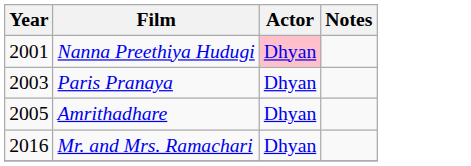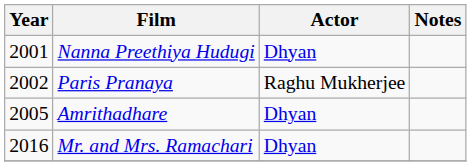 <table class="wikitable sortable">
 <tr>
 <th>Year</th>
 <th>Film</th>
 <th>Actor</th>
 <th>Notes</th>
 </tr>
 <tr>
 <td>2001</td>
 <td><em><a href='#'>Nanna Preethiya Hudugi</a></em></td>
-<td style="background: pink;"><a href='#'>Dhyan</a></td>
+<td><a href='#'>Dhyan</a></td>
 <td></td>
 </tr>
 <tr>
-<td>2003</td>
+<td>2002</td>
 <td><em><a href='#'>Paris Pranaya</a></em></td>
-<td><a href='#'>Dhyan</a></td>
+<td>Raghu Mukherjee</td>
 <td></td>
 </tr>
 <tr>
 <td>2005</td>
 <td><em><a href='#'>Amrithadhare</a></em></td>
 <td><a href='#'>Dhyan</a></td>
 <td></td>
 </tr>
 <tr>
 <td>2016</td>
 <td><em><a href='#'>Mr. and Mrs. Ramachari</a></em></td>
 <td><a href='#'>Dhyan</a></td>
 <td></td>
 </tr>
 <tr>
 </tr>
 </table>
